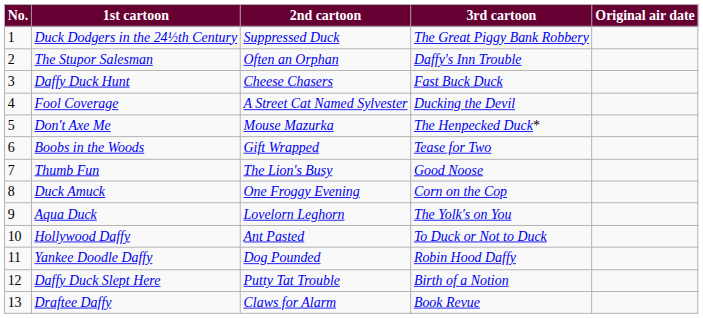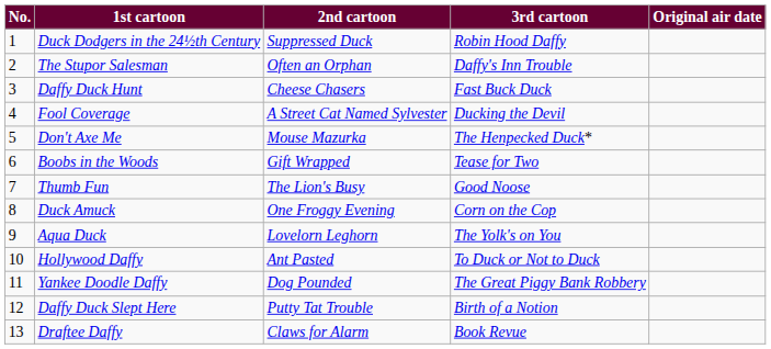 <table class="wikitable plainrowheaders">
 <tr>
 <th style="background:#603; color:#fff;">No.</th>
 <th style="background:#603; color:#fff;">1st cartoon</th>
 <th style="background:#603; color:#fff;">2nd cartoon</th>
 <th style="background:#603; color:#fff;">3rd cartoon</th>
 <th style="background:#603; color:#fff;">Original air date</th>
 </tr>
 <tr>
 <td>1</td>
 <td><em><a href='#'>Duck Dodgers in the 24½th Century</a></em></td>
 <td><em><a href='#'>Suppressed Duck</a></em></td>
-<td><em><a href='#'>The Great Piggy Bank Robbery</a></em></td>
+<td><em><a href='#'>Robin Hood Daffy</a></em></td>
 <td></td>
 </tr>
 <tr>
 <td>2</td>
 <td><em><a href='#'>The Stupor Salesman</a></em></td>
 <td><em><a href='#'>Often an Orphan</a></em></td>
 <td><em><a href='#'>Daffy's Inn Trouble</a></em></td>
 <td></td>
 </tr>
 <tr>
 <td>3</td>
 <td><em><a href='#'>Daffy Duck Hunt</a></em></td>
 <td><em><a href='#'>Cheese Chasers</a></em></td>
 <td><em><a href='#'>Fast Buck Duck</a></em></td>
 <td></td>
 </tr>
 <tr>
 <td>4</td>
 <td><em><a href='#'>Fool Coverage</a></em></td>
 <td><em><a href='#'>A Street Cat Named Sylvester</a></em></td>
 <td><em><a href='#'>Ducking the Devil</a></em></td>
 <td></td>
 </tr>
 <tr>
 <td>5</td>
 <td><em><a href='#'>Don't Axe Me</a></em></td>
 <td><em><a href='#'>Mouse Mazurka</a></em></td>
 <td><em><a href='#'>The Henpecked Duck</a></em>*</td>
 <td></td>
 </tr>
 <tr>
 <td>6</td>
 <td><em><a href='#'>Boobs in the Woods</a></em></td>
 <td><em><a href='#'>Gift Wrapped</a></em></td>
 <td><em><a href='#'>Tease for Two</a></em></td>
 <td></td>
 </tr>
 <tr>
 <td>7</td>
 <td><em><a href='#'>Thumb Fun</a></em></td>
 <td><em><a href='#'>The Lion's Busy</a></em></td>
 <td><em><a href='#'>Good Noose</a></em></td>
 <td></td>
 </tr>
 <tr>
 <td>8</td>
 <td><em><a href='#'>Duck Amuck</a></em></td>
 <td><em><a href='#'>One Froggy Evening</a></em></td>
 <td><em><a href='#'>Corn on the Cop</a></em></td>
 <td></td>
 </tr>
 <tr>
 <td>9</td>
 <td><em><a href='#'>Aqua Duck</a></em></td>
 <td><em><a href='#'>Lovelorn Leghorn</a></em></td>
 <td><em><a href='#'>The Yolk's on You</a></em></td>
 <td></td>
 </tr>
 <tr>
 <td>10</td>
 <td><em><a href='#'>Hollywood Daffy</a></em></td>
 <td><em><a href='#'>Ant Pasted</a></em></td>
 <td><em><a href='#'>To Duck or Not to Duck</a></em></td>
 <td></td>
 </tr>
 <tr>
 <td>11</td>
 <td><em><a href='#'>Yankee Doodle Daffy</a></em></td>
 <td><em><a href='#'>Dog Pounded</a></em></td>
-<td><em><a href='#'>Robin Hood Daffy</a></em></td>
+<td><em><a href='#'>The Great Piggy Bank Robbery</a></em></td>
 <td></td>
 </tr>
 <tr>
 <td>12</td>
 <td><em><a href='#'>Daffy Duck Slept Here</a></em></td>
 <td><em><a href='#'>Putty Tat Trouble</a></em></td>
 <td><em><a href='#'>Birth of a Notion</a></em></td>
 <td></td>
 </tr>
 <tr>
 <td>13</td>
 <td><em><a href='#'>Draftee Daffy</a></em></td>
 <td><em><a href='#'>Claws for Alarm</a></em></td>
 <td><em><a href='#'>Book Revue</a></em></td>
 <td></td>
 </tr>
 </table>
